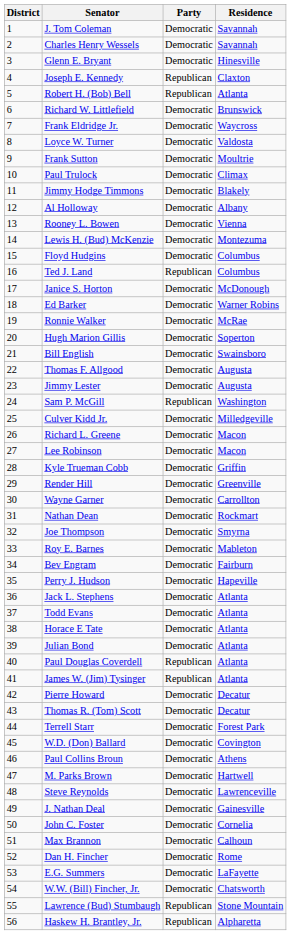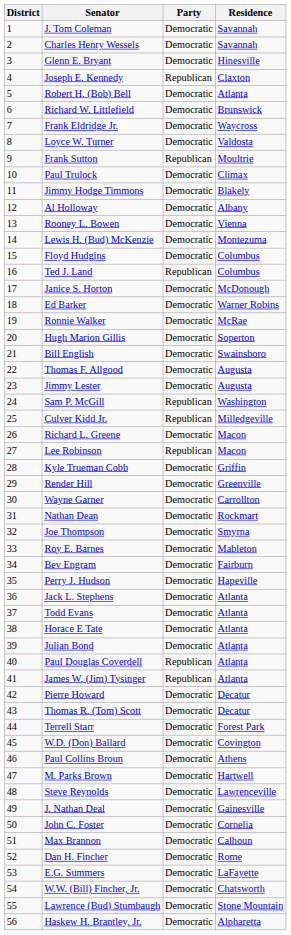 <table class="wikitable sortable">
 <tr>
 <th>District</th>
 <th>Senator</th>
 <th>Party</th>
 <th>Residence</th>
 </tr>
 <tr>
 <td>1</td>
 <td><a href='#'>J. Tom Coleman</a></td>
 <td>Democratic</td>
 <td><a href='#'>Savannah</a></td>
 </tr>
 <tr>
 <td>2</td>
 <td><a href='#'>Charles Henry Wessels</a></td>
 <td>Democratic</td>
 <td><a href='#'>Savannah</a></td>
 </tr>
 <tr>
 <td>3</td>
 <td><a href='#'>Glenn E. Bryant</a></td>
 <td>Democratic</td>
 <td><a href='#'>Hinesville</a></td>
 </tr>
 <tr>
 <td>4</td>
 <td><a href='#'>Joseph E. Kennedy</a></td>
 <td>Republican</td>
 <td><a href='#'>Claxton</a></td>
 </tr>
 <tr>
 <td>5</td>
 <td><a href='#'>Robert H. (Bob) Bell</a></td>
-<td>Republican</td>
+<td>Democratic</td>
 <td><a href='#'>Atlanta</a></td>
 </tr>
 <tr>
 <td>6</td>
 <td><a href='#'>Richard W. Littlefield</a></td>
 <td>Democratic</td>
 <td><a href='#'>Brunswick</a></td>
 </tr>
 <tr>
 <td>7</td>
 <td><a href='#'>Frank Eldridge Jr.</a></td>
 <td>Democratic</td>
 <td><a href='#'>Waycross</a></td>
 </tr>
 <tr>
 <td>8</td>
 <td><a href='#'>Loyce W. Turner</a></td>
 <td>Democratic</td>
 <td><a href='#'>Valdosta</a></td>
 </tr>
 <tr>
 <td>9</td>
 <td><a href='#'>Frank Sutton</a></td>
-<td>Democratic</td>
+<td>Republican</td>
 <td><a href='#'>Moultrie</a></td>
 </tr>
 <tr>
 <td>10</td>
 <td><a href='#'>Paul Trulock</a></td>
 <td>Democratic</td>
 <td><a href='#'>Climax</a></td>
 </tr>
 <tr>
 <td>11</td>
 <td><a href='#'>Jimmy Hodge Timmons</a></td>
 <td>Democratic</td>
 <td><a href='#'>Blakely</a></td>
 </tr>
 <tr>
 <td>12</td>
 <td><a href='#'>Al Holloway</a></td>
 <td>Democratic</td>
 <td><a href='#'>Albany</a></td>
 </tr>
 <tr>
 <td>13</td>
 <td><a href='#'>Rooney L. Bowen</a></td>
 <td>Democratic</td>
 <td><a href='#'>Vienna</a></td>
 </tr>
 <tr>
 <td>14</td>
 <td><a href='#'>Lewis H. (Bud) McKenzie</a></td>
 <td>Democratic</td>
 <td><a href='#'>Montezuma</a></td>
 </tr>
 <tr>
 <td>15</td>
 <td><a href='#'>Floyd Hudgins</a></td>
 <td>Democratic</td>
 <td><a href='#'>Columbus</a></td>
 </tr>
 <tr>
 <td>16</td>
 <td><a href='#'>Ted J. Land</a></td>
 <td>Republican</td>
 <td><a href='#'>Columbus</a></td>
 </tr>
 <tr>
 <td>17</td>
 <td><a href='#'>Janice S. Horton</a></td>
 <td>Democratic</td>
 <td><a href='#'>McDonough</a></td>
 </tr>
 <tr>
 <td>18</td>
 <td><a href='#'>Ed Barker</a></td>
 <td>Democratic</td>
 <td><a href='#'>Warner Robins</a></td>
 </tr>
 <tr>
 <td>19</td>
 <td><a href='#'>Ronnie Walker</a></td>
 <td>Democratic</td>
 <td><a href='#'>McRae</a></td>
 </tr>
 <tr>
 <td>20</td>
 <td><a href='#'>Hugh Marion Gillis</a></td>
 <td>Democratic</td>
 <td><a href='#'>Soperton</a></td>
 </tr>
 <tr>
 <td>21</td>
 <td><a href='#'>Bill English</a></td>
 <td>Democratic</td>
 <td><a href='#'>Swainsboro</a></td>
 </tr>
 <tr>
 <td>22</td>
 <td><a href='#'>Thomas F. Allgood</a></td>
 <td>Democratic</td>
 <td><a href='#'>Augusta</a></td>
 </tr>
 <tr>
 <td>23</td>
 <td><a href='#'>Jimmy Lester</a></td>
 <td>Democratic</td>
 <td><a href='#'>Augusta</a></td>
 </tr>
 <tr>
 <td>24</td>
 <td><a href='#'>Sam P. McGill</a></td>
 <td>Republican</td>
 <td><a href='#'>Washington</a></td>
 </tr>
 <tr>
 <td>25</td>
 <td><a href='#'>Culver Kidd Jr.</a></td>
-<td>Democratic</td>
+<td>Republican</td>
 <td><a href='#'>Milledgeville</a></td>
 </tr>
 <tr>
 <td>26</td>
 <td><a href='#'>Richard L. Greene</a></td>
 <td>Democratic</td>
 <td><a href='#'>Macon</a></td>
 </tr>
 <tr>
 <td>27</td>
 <td><a href='#'>Lee Robinson</a></td>
-<td>Democratic</td>
+<td>Republican</td>
 <td><a href='#'>Macon</a></td>
 </tr>
 <tr>
 <td>28</td>
 <td><a href='#'>Kyle Trueman Cobb</a></td>
 <td>Democratic</td>
 <td><a href='#'>Griffin</a></td>
 </tr>
 <tr>
 <td>29</td>
 <td><a href='#'>Render Hill</a></td>
 <td>Democratic</td>
 <td><a href='#'>Greenville</a></td>
 </tr>
 <tr>
 <td>30</td>
 <td><a href='#'>Wayne Garner</a></td>
 <td>Democratic</td>
 <td><a href='#'>Carrollton</a></td>
 </tr>
 <tr>
 <td>31</td>
 <td><a href='#'>Nathan Dean</a></td>
 <td>Democratic</td>
 <td><a href='#'>Rockmart</a></td>
 </tr>
 <tr>
 <td>32</td>
 <td><a href='#'>Joe Thompson</a></td>
 <td>Democratic</td>
 <td><a href='#'>Smyrna</a></td>
 </tr>
 <tr>
 <td>33</td>
 <td><a href='#'>Roy E. Barnes</a></td>
 <td>Democratic</td>
 <td><a href='#'>Mableton</a></td>
 </tr>
 <tr>
 <td>34</td>
 <td><a href='#'>Bev Engram</a></td>
 <td>Democratic</td>
 <td><a href='#'>Fairburn</a></td>
 </tr>
 <tr>
 <td>35</td>
 <td><a href='#'>Perry J. Hudson</a></td>
 <td>Democratic</td>
 <td><a href='#'>Hapeville</a></td>
 </tr>
 <tr>
 <td>36</td>
 <td><a href='#'>Jack L. Stephens</a></td>
 <td>Democratic</td>
 <td><a href='#'>Atlanta</a></td>
 </tr>
 <tr>
 <td>37</td>
 <td><a href='#'>Todd Evans</a></td>
 <td>Democratic</td>
 <td><a href='#'>Atlanta</a></td>
 </tr>
 <tr>
 <td>38</td>
 <td><a href='#'>Horace E Tate</a></td>
 <td>Democratic</td>
 <td><a href='#'>Atlanta</a></td>
 </tr>
 <tr>
 <td>39</td>
 <td><a href='#'>Julian Bond</a></td>
 <td>Democratic</td>
 <td><a href='#'>Atlanta</a></td>
 </tr>
 <tr>
 <td>40</td>
 <td><a href='#'>Paul Douglas Coverdell</a></td>
 <td>Republican</td>
 <td><a href='#'>Atlanta</a></td>
 </tr>
 <tr>
 <td>41</td>
 <td><a href='#'>James W. (Jim) Tysinger</a></td>
 <td>Republican</td>
 <td><a href='#'>Atlanta</a></td>
 </tr>
 <tr>
 <td>42</td>
 <td><a href='#'>Pierre Howard</a></td>
 <td>Democratic</td>
 <td><a href='#'>Decatur</a></td>
 </tr>
 <tr>
 <td>43</td>
 <td><a href='#'>Thomas R. (Tom) Scott</a></td>
 <td>Democratic</td>
 <td><a href='#'>Decatur</a></td>
 </tr>
 <tr>
 <td>44</td>
 <td><a href='#'>Terrell Starr</a></td>
 <td>Democratic</td>
 <td><a href='#'>Forest Park</a></td>
 </tr>
 <tr>
 <td>45</td>
 <td><a href='#'>W.D. (Don) Ballard</a></td>
 <td>Democratic</td>
 <td><a href='#'>Covington</a></td>
 </tr>
 <tr>
 <td>46</td>
 <td><a href='#'>Paul Collins Broun</a></td>
 <td>Democratic</td>
 <td><a href='#'>Athens</a></td>
 </tr>
 <tr>
 <td>47</td>
 <td><a href='#'>M. Parks Brown</a></td>
 <td>Democratic</td>
 <td><a href='#'>Hartwell</a></td>
 </tr>
 <tr>
 <td>48</td>
 <td><a href='#'>Steve Reynolds</a></td>
 <td>Democratic</td>
 <td><a href='#'>Lawrenceville</a></td>
 </tr>
 <tr>
 <td>49</td>
 <td><a href='#'>J. Nathan Deal</a></td>
 <td>Democratic</td>
 <td><a href='#'>Gainesville</a></td>
 </tr>
 <tr>
 <td>50</td>
 <td><a href='#'>John C. Foster</a></td>
 <td>Democratic</td>
 <td><a href='#'>Cornelia</a></td>
 </tr>
 <tr>
 <td>51</td>
 <td><a href='#'>Max Brannon</a></td>
 <td>Democratic</td>
 <td><a href='#'>Calhoun</a></td>
 </tr>
 <tr>
 <td>52</td>
 <td><a href='#'>Dan H. Fincher</a></td>
 <td>Democratic</td>
 <td><a href='#'>Rome</a></td>
 </tr>
 <tr>
 <td>53</td>
 <td><a href='#'>E.G. Summers</a></td>
 <td>Democratic</td>
 <td><a href='#'>LaFayette</a></td>
 </tr>
 <tr>
 <td>54</td>
 <td><a href='#'>W.W. (Bill) Fincher, Jr.</a></td>
 <td>Democratic</td>
 <td><a href='#'>Chatsworth</a></td>
 </tr>
 <tr>
 <td>55</td>
 <td><a href='#'>Lawrence (Bud) Stumbaugh</a></td>
-<td>Republican</td>
+<td>Democratic</td>
 <td><a href='#'>Stone Mountain</a></td>
 </tr>
 <tr>
 <td>56</td>
 <td><a href='#'>Haskew H. Brantley, Jr.</a></td>
-<td>Republican</td>
+<td>Democratic</td>
 <td><a href='#'>Alpharetta</a></td>
 </tr>
 </table>
